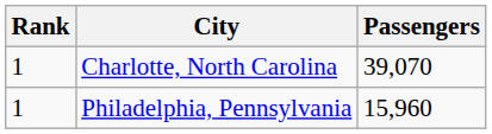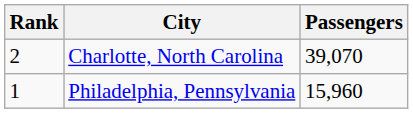 <table class="wikitable sortable" style="font-size: 95%" width="align=">
 <tr>
 <th>Rank</th>
 <th>City</th>
 <th>Passengers</th>
 </tr>
 <tr>
-<td>1</td>
+<td>2</td>
 <td> <a href='#'>Charlotte, North Carolina</a></td>
 <td>39,070</td>
 </tr>
 <tr>
 <td>1</td>
 <td> <a href='#'>Philadelphia, Pennsylvania</a></td>
 <td>15,960</td>
 </tr>
 </table>
